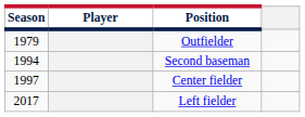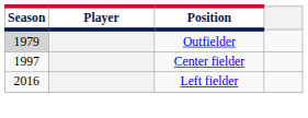 <table class="wikitable sortable plainrowheaders" style="text-align:center">
 <tr>
 <th scope="col" style="background-color:#ffffff; border-top:#c8102e 5px solid; border-bottom:#071d49 5px solid; color:#071d49">Season</th>
 <th width="125px" scope="col" style="background-color:#ffffff; border-top:#c8102e 5px solid; border-bottom:#071d49 5px solid; color:#071d49">Player</th>
 <th width="130px" scope="col" style="background-color:#ffffff; border-top:#c8102e 5px solid; border-bottom:#071d49 5px solid; color:#071d49">Position</th>
 <th style="width:40px" class="unsortable" scope="col" style="background-color:#ffffff; border-top:#c8102e 5px solid; border-bottom:#071d49 5px solid; color:#071d49"></th>
 </tr>
 <tr>
-<td>1979</td>
+<td style="background: lightgrey;">1979</td>
 <th scope="row" style="text-align:center"></th>
 <td><a href='#'>Outfielder</a></td>
-<td></td>
-</tr>
-<tr>
-<td>1994</td>
-<th scope="row" style="text-align:center"></th>
-<td><a href='#'>Second baseman</a></td>
 <td></td>
 </tr>
 <tr>
 <td>1997</td>
 <th scope="row" style="text-align:center"></th>
 <td><a href='#'>Center fielder</a></td>
 <td></td>
 </tr>
 <tr>
-<td>2017</td>
+<td>2016</td>
 <th scope="row" style="text-align:center"></th>
 <td><a href='#'>Left fielder</a></td>
 <td></td>
 </tr>
 </table>
